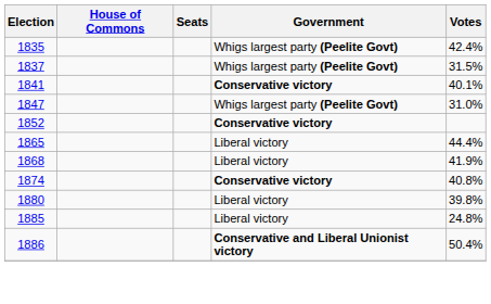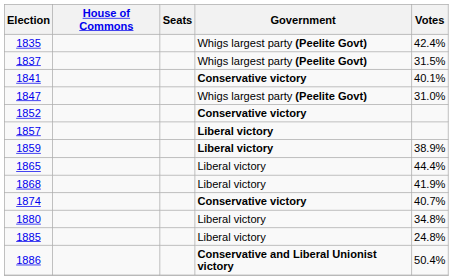 <table class="wikitable sortable" style="font-size:95%">
 <tr>
 <th>Election</th>
 <th><a href='#'>House of Commons</a></th>
 <th>Seats</th>
 <th align=center>Government</th>
 <th align=center>Votes</th>
 </tr>
 <tr>
 <td align=center><a href='#'>1835</a></td>
 <td align=center></td>
 <td align=left></td>
 <td align=left>Whigs largest party <strong>(Peelite Govt)</strong></td>
 <td align=left>42.4%</td>
 </tr>
 <tr>
 <td align=center><a href='#'>1837</a></td>
 <td align=center></td>
 <td align=left></td>
 <td align=left>Whigs largest party <strong>(Peelite Govt)</strong></td>
 <td align=left>31.5%</td>
 </tr>
 <tr>
 <td align=center><a href='#'>1841</a></td>
 <td align=center></td>
 <td align=left></td>
 <td align=left><strong>Conservative victory</strong></td>
 <td align=left>40.1%</td>
 </tr>
 <tr>
 <td align=center><a href='#'>1847</a></td>
 <td align=center></td>
 <td align=left></td>
 <td align=left>Whigs largest party <strong>(Peelite Govt)</strong></td>
 <td align=left>31.0%</td>
 </tr>
 <tr>
 <td align=center><a href='#'>1852</a></td>
 <td align=center></td>
 <td align=left></td>
 <td align=left><strong>Conservative victory</strong></td>
 <td align=left></td>
 </tr>
 <tr>
+<td align=center><a href='#'>1857</a></td>
+<td align=center></td>
+<td align=left></td>
+<td align=left><strong>Liberal victory</strong></td>
+<td align=left></td>
+</tr>
+<tr>
+<td align=center><a href='#'>1859</a></td>
+<td align=center></td>
+<td align=left></td>
+<td align=left><strong>Liberal victory</strong></td>
+<td align=left>38.9%</td>
+</tr>
+<tr>
 <td align=center><a href='#'>1865</a></td>
 <td align=center></td>
 <td align=left></td>
 <td align=left>Liberal victory</td>
 <td align=left>44.4%</td>
 </tr>
 <tr>
 <td align=center><a href='#'>1868</a></td>
 <td align=center></td>
 <td align=left></td>
 <td align=left>Liberal victory</td>
 <td align=left>41.9%</td>
 </tr>
 <tr>
 <td align=center><a href='#'>1874</a></td>
 <td align=center></td>
 <td align=left></td>
 <td align=left><strong>Conservative victory</strong></td>
-<td align=left>40.8%</td>
+<td align=left>40.7%</td>
 </tr>
 <tr>
 <td align=center><a href='#'>1880</a></td>
 <td align=center></td>
 <td align=left></td>
 <td align=left>Liberal victory</td>
-<td align=left>39.8%</td>
+<td align=left>34.8%</td>
 </tr>
 <tr>
 <td align=center><a href='#'>1885</a></td>
 <td align=center></td>
 <td align=left></td>
 <td align=left>Liberal victory</td>
 <td align=left>24.8%</td>
 </tr>
 <tr>
 <td align=center><a href='#'>1886</a></td>
 <td align=center></td>
 <td align=left></td>
 <td align=left><strong>Conservative and Liberal Unionist victory</strong></td>
 <td align=left>50.4%</td>
 </tr>
 <tr>
 </tr>
 </table>
